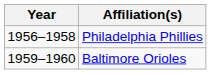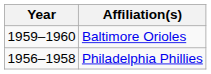 <table class=wikitable>
 <tr>
 <th>Year</th>
 <th>Affiliation(s)</th>
 </tr>
 <tr>
+<td>1959–1960</td>
+<td><a href='#'>Baltimore Orioles</a></td>
+</tr>
+<tr>
 <td>1956–1958</td>
 <td><a href='#'>Philadelphia Phillies</a></td>
 </tr>
-<tr>
-<td>1959–1960</td>
-<td><a href='#'>Baltimore Orioles</a></td>
-</tr>
 </table>
